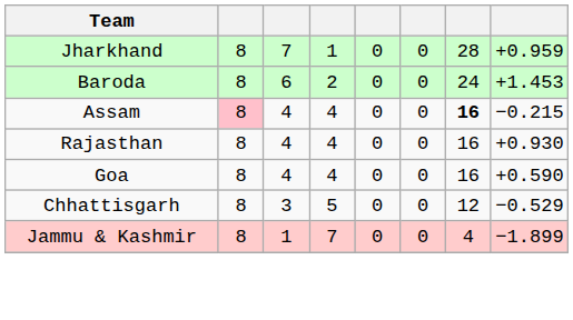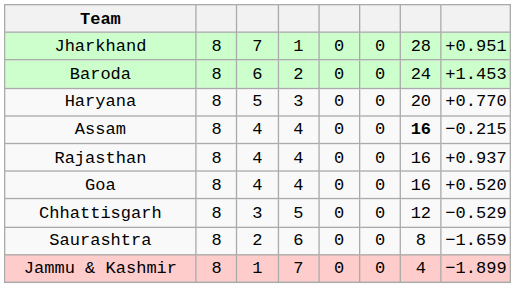 <table class="wikitable" style="text-align:center">
 <tr>
 <th style="width:140px;">Team</th>
 <th style="width:25px;"></th>
 <th style="width:25px;"></th>
 <th style="width:25px;"></th>
 <th style="width:25px;"></th>
 <th style="width:25px;"></th>
 <th style="width:25px;"></th>
 <th style="width:40px;"></th>
 </tr>
 <tr style="background:#cfc;">
 <td>Jharkhand</td>
 <td>8</td>
 <td>7</td>
 <td>1</td>
 <td>0</td>
 <td>0</td>
 <td>28</td>
-<td>+0.959</td>
+<td>+0.951</td>
 </tr>
 <tr style="background:#cfc;">
 <td>Baroda</td>
 <td>8</td>
 <td>6</td>
 <td>2</td>
 <td>0</td>
 <td>0</td>
 <td>24</td>
 <td>+1.453</td>
 </tr>
 <tr>
+<td>Haryana</td>
+<td>8</td>
+<td>5</td>
+<td>3</td>
+<td>0</td>
+<td>0</td>
+<td>20</td>
+<td>+0.770</td>
+</tr>
+<tr>
 <td>Assam</td>
-<td style="background: pink;">8</td>
+<td>8</td>
 <td>4</td>
 <td>4</td>
 <td>0</td>
 <td>0</td>
 <td><strong>16</strong></td>
 <td>−0.215</td>
 </tr>
 <tr>
 <td>Rajasthan</td>
 <td>8</td>
 <td>4</td>
 <td>4</td>
 <td>0</td>
 <td>0</td>
 <td>16</td>
-<td>+0.930</td>
+<td>+0.937</td>
 </tr>
 <tr>
 <td>Goa</td>
 <td>8</td>
 <td>4</td>
 <td>4</td>
 <td>0</td>
 <td>0</td>
 <td>16</td>
-<td>+0.590</td>
+<td>+0.520</td>
 </tr>
 <tr>
 <td>Chhattisgarh</td>
 <td>8</td>
 <td>3</td>
 <td>5</td>
 <td>0</td>
 <td>0</td>
 <td>12</td>
 <td>−0.529</td>
+</tr>
+<tr>
+<td>Saurashtra</td>
+<td>8</td>
+<td>2</td>
+<td>6</td>
+<td>0</td>
+<td>0</td>
+<td>8</td>
+<td>−1.659</td>
 </tr>
 <tr style="background:#fcc">
 <td>Jammu & Kashmir</td>
 <td>8</td>
 <td>1</td>
 <td>7</td>
 <td>0</td>
 <td>0</td>
 <td>4</td>
 <td>−1.899</td>
 </tr>
 <tr>
 </tr>
 </table>
